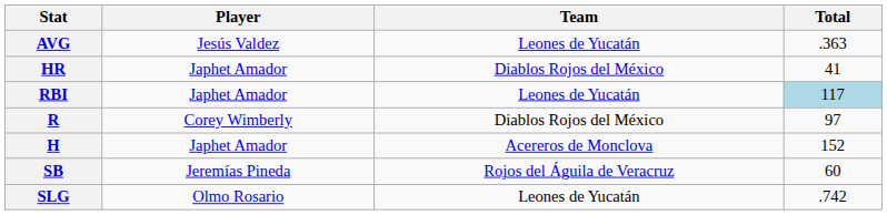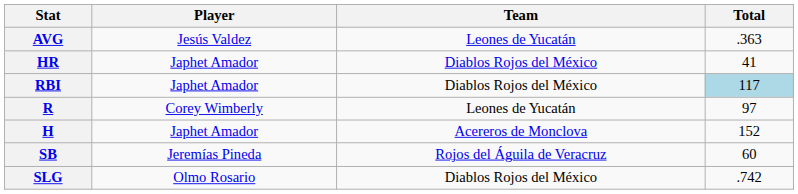 <table class="wikitable" style="text-align:center;">
 <tr>
 <th scope="col" width="3%">Stat</th>
 <th scope="col" width="10%">Player</th>
 <th scope="col" width="15%">Team</th>
 <th scope="col" width="3%">Total</th>
 </tr>
 <tr>
 <th scope="row" style="text-align:center;"><a href='#'>AVG</a></th>
 <td> <a href='#'>Jesús Valdez</a></td>
 <td><a href='#'>Leones de Yucatán</a></td>
 <td>.363</td>
 </tr>
 <tr>
 <th scope="row" style="text-align:center;"><a href='#'>HR</a></th>
 <td> <a href='#'>Japhet Amador</a></td>
 <td><a href='#'>Diablos Rojos del México</a></td>
 <td>41</td>
 </tr>
 <tr>
 <th scope="row" style="text-align:center;"><a href='#'>RBI</a></th>
 <td> <a href='#'>Japhet Amador</a></td>
-<td><a href='#'>Leones de Yucatán</a></td>
+<td>Diablos Rojos del México</td>
 <td style="background: lightblue;">117</td>
 </tr>
 <tr>
 <th scope="row" style="text-align:center;"><a href='#'>R</a></th>
 <td> <a href='#'>Corey Wimberly</a></td>
-<td>Diablos Rojos del México</td>
+<td>Leones de Yucatán</td>
 <td>97</td>
 </tr>
 <tr>
 <th scope="row" style="text-align:center;"><a href='#'>H</a></th>
 <td> <a href='#'>Japhet Amador</a></td>
 <td><a href='#'>Acereros de Monclova</a></td>
 <td>152</td>
 </tr>
 <tr>
 <th scope="row" style="text-align:center;"><a href='#'>SB</a></th>
 <td> <a href='#'>Jeremías Pineda</a></td>
 <td><a href='#'>Rojos del Águila de Veracruz</a></td>
 <td>60</td>
 </tr>
 <tr>
 <th scope="row" style="text-align:center;"><a href='#'>SLG</a></th>
 <td> <a href='#'>Olmo Rosario</a></td>
-<td>Leones de Yucatán</td>
+<td>Diablos Rojos del México</td>
 <td>.742</td>
 </tr>
 </table>
